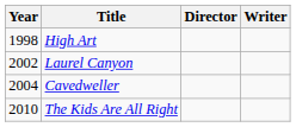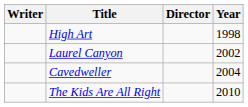 <table class="wikitable">
 <tr>
-<th>Year</th>
+<th>Writer</th>
 <th>Title</th>
 <th>Director</th>
-<th>Writer</th>
+<th>Year</th>
 </tr>
 <tr>
-<td>1998</td>
+<td></td>
 <td><em><a href='#'>High Art</a></em></td>
 <td></td>
-<td></td>
+<td>1998</td>
 </tr>
 <tr>
-<td>2002</td>
+<td></td>
 <td><em><a href='#'>Laurel Canyon</a></em></td>
 <td></td>
-<td></td>
+<td>2002</td>
 </tr>
 <tr>
-<td>2004</td>
+<td></td>
 <td><em><a href='#'>Cavedweller</a></em></td>
 <td></td>
-<td></td>
+<td>2004</td>
 </tr>
 <tr>
-<td>2010</td>
+<td></td>
 <td><em><a href='#'>The Kids Are All Right</a></em></td>
 <td></td>
-<td></td>
+<td>2010</td>
 </tr>
 </table>
